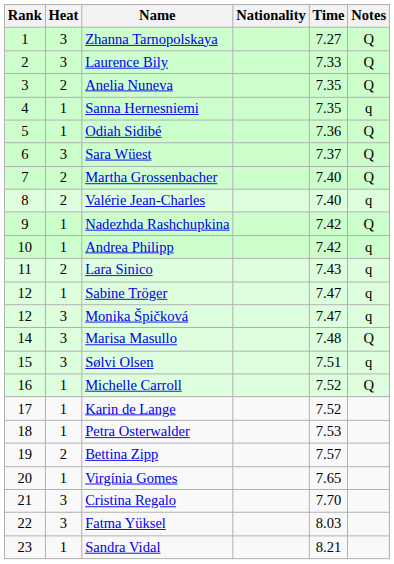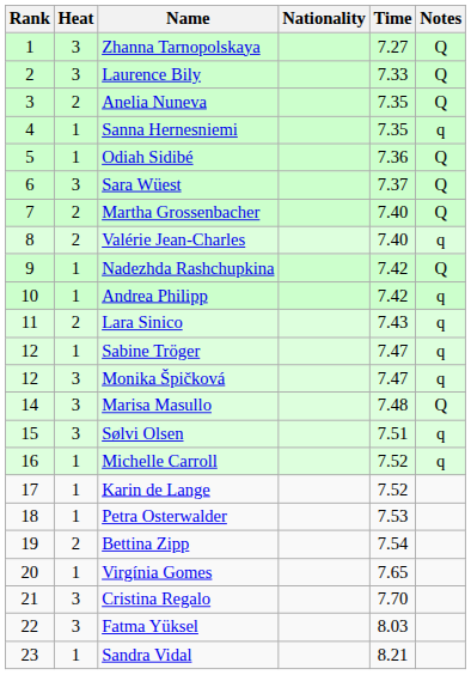 <table class="wikitable sortable" style="text-align:center">
 <tr>
 <th>Rank</th>
 <th>Heat</th>
 <th>Name</th>
 <th>Nationality</th>
 <th>Time</th>
 <th>Notes</th>
 </tr>
 <tr bgcolor=ccffcc>
 <td>1</td>
 <td>3</td>
 <td align="left"><a href='#'>Zhanna Tarnopolskaya</a></td>
 <td align=left></td>
 <td>7.27</td>
 <td>Q</td>
 </tr>
 <tr bgcolor=ccffcc>
 <td>2</td>
 <td>3</td>
 <td align="left"><a href='#'>Laurence Bily</a></td>
 <td align=left></td>
 <td>7.33</td>
 <td>Q</td>
 </tr>
 <tr bgcolor=ccffcc>
 <td>3</td>
 <td>2</td>
 <td align="left"><a href='#'>Anelia Nuneva</a></td>
 <td align=left></td>
 <td>7.35</td>
 <td>Q</td>
 </tr>
 <tr bgcolor=ccffcc>
 <td>4</td>
 <td>1</td>
 <td align="left"><a href='#'>Sanna Hernesniemi</a></td>
 <td align=left></td>
 <td>7.35</td>
 <td>q</td>
 </tr>
 <tr bgcolor=ccffcc>
 <td>5</td>
 <td>1</td>
 <td align="left"><a href='#'>Odiah Sidibé</a></td>
 <td align=left></td>
 <td>7.36</td>
 <td>Q</td>
 </tr>
 <tr bgcolor=ccffcc>
 <td>6</td>
 <td>3</td>
 <td align="left"><a href='#'>Sara Wüest</a></td>
 <td align=left></td>
 <td>7.37</td>
 <td>Q</td>
 </tr>
 <tr bgcolor=ccffcc>
 <td>7</td>
 <td>2</td>
 <td align="left"><a href='#'>Martha Grossenbacher</a></td>
 <td align=left></td>
 <td>7.40</td>
 <td>Q</td>
 </tr>
 <tr bgcolor=ddffdd>
 <td>8</td>
 <td>2</td>
 <td align="left"><a href='#'>Valérie Jean-Charles</a></td>
 <td align=left></td>
 <td>7.40</td>
 <td>q</td>
 </tr>
 <tr bgcolor=ccffcc>
 <td>9</td>
 <td>1</td>
 <td align="left"><a href='#'>Nadezhda Rashchupkina</a></td>
 <td align=left></td>
 <td>7.42</td>
 <td>Q</td>
 </tr>
 <tr bgcolor=ccffcc>
 <td>10</td>
 <td>1</td>
 <td align="left"><a href='#'>Andrea Philipp</a></td>
 <td align=left></td>
 <td>7.42</td>
 <td>q</td>
 </tr>
 <tr bgcolor=ddffdd>
 <td>11</td>
 <td>2</td>
 <td align="left"><a href='#'>Lara Sinico</a></td>
 <td align=left></td>
 <td>7.43</td>
 <td>q</td>
 </tr>
 <tr bgcolor=ddffdd>
 <td>12</td>
 <td>1</td>
 <td align="left"><a href='#'>Sabine Tröger</a></td>
 <td align=left></td>
 <td>7.47</td>
 <td>q</td>
 </tr>
 <tr bgcolor=ddffdd>
 <td>12</td>
 <td>3</td>
 <td align="left"><a href='#'>Monika Špičková</a></td>
 <td align=left></td>
 <td>7.47</td>
 <td>q</td>
 </tr>
 <tr bgcolor=ddffdd>
 <td>14</td>
 <td>3</td>
 <td align="left"><a href='#'>Marisa Masullo</a></td>
 <td align=left></td>
 <td>7.48</td>
 <td>Q</td>
 </tr>
 <tr bgcolor=ddffdd>
 <td>15</td>
 <td>3</td>
 <td align="left"><a href='#'>Sølvi Olsen</a></td>
 <td align=left></td>
 <td>7.51</td>
 <td>q</td>
 </tr>
 <tr bgcolor=ddffdd>
 <td>16</td>
 <td>1</td>
 <td align="left"><a href='#'>Michelle Carroll</a></td>
 <td align=left></td>
 <td>7.52</td>
-<td>Q</td>
+<td>q</td>
 </tr>
 <tr>
 <td>17</td>
 <td>1</td>
 <td align="left"><a href='#'>Karin de Lange</a></td>
 <td align=left></td>
 <td>7.52</td>
 <td></td>
 </tr>
 <tr>
 <td>18</td>
 <td>1</td>
 <td align="left"><a href='#'>Petra Osterwalder</a></td>
 <td align=left></td>
 <td>7.53</td>
 <td></td>
 </tr>
 <tr>
 <td>19</td>
 <td>2</td>
 <td align="left"><a href='#'>Bettina Zipp</a></td>
 <td align=left></td>
-<td>7.57</td>
+<td>7.54</td>
 <td></td>
 </tr>
 <tr>
 <td>20</td>
 <td>1</td>
 <td align="left"><a href='#'>Virgínia Gomes</a></td>
 <td align=left></td>
 <td>7.65</td>
 <td></td>
 </tr>
 <tr>
 <td>21</td>
 <td>3</td>
 <td align="left"><a href='#'>Cristina Regalo</a></td>
 <td align=left></td>
 <td>7.70</td>
 <td></td>
 </tr>
 <tr>
 <td>22</td>
 <td>3</td>
 <td align="left"><a href='#'>Fatma Yüksel</a></td>
 <td align=left></td>
 <td>8.03</td>
 <td></td>
 </tr>
 <tr>
 <td>23</td>
 <td>1</td>
 <td align="left"><a href='#'>Sandra Vidal</a></td>
 <td align=left></td>
 <td>8.21</td>
 <td></td>
 </tr>
 </table>
